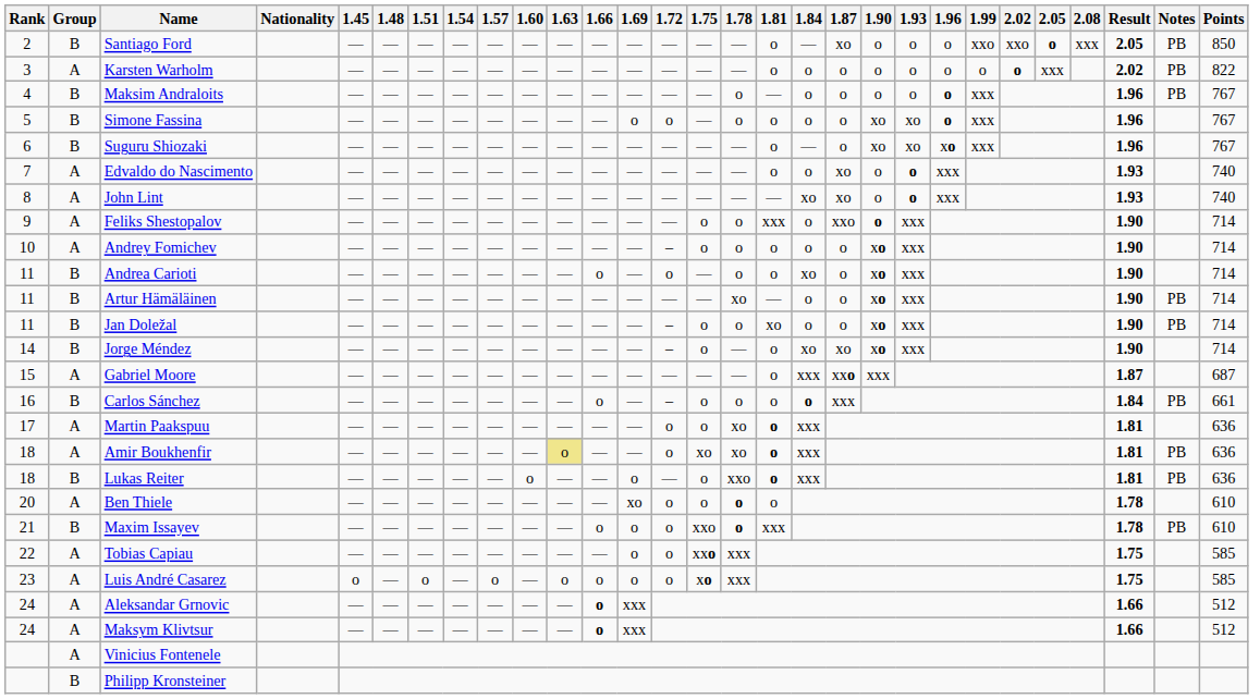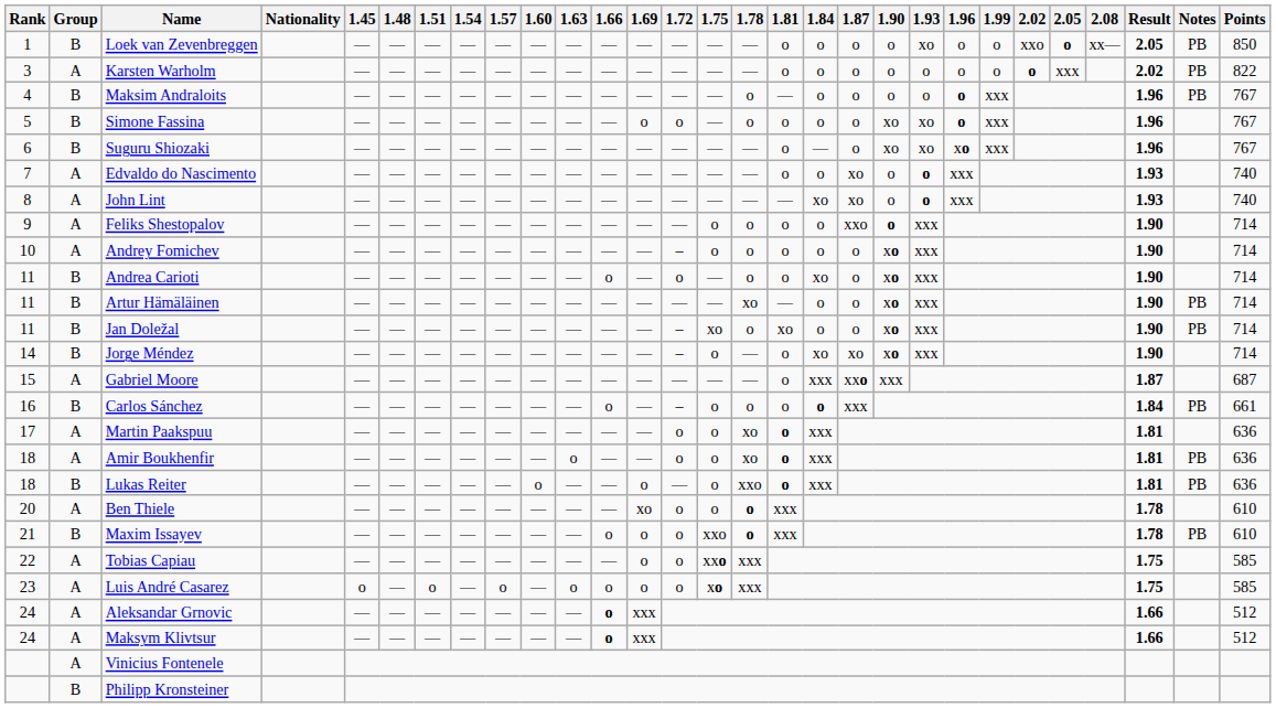 <table class="wikitable sortable" style="text-align:center;font-size:60%">
 <tr>
 <th>Rank</th>
 <th>Group</th>
 <th>Name</th>
 <th>Nationality</th>
 <th>1.45</th>
 <th>1.48</th>
 <th>1.51</th>
 <th>1.54</th>
 <th>1.57</th>
 <th>1.60</th>
 <th>1.63</th>
 <th>1.66</th>
 <th>1.69</th>
 <th>1.72</th>
 <th>1.75</th>
 <th>1.78</th>
 <th>1.81</th>
 <th>1.84</th>
 <th>1.87</th>
 <th>1.90</th>
 <th>1.93</th>
 <th>1.96</th>
 <th>1.99</th>
 <th>2.02</th>
 <th>2.05</th>
 <th>2.08</th>
 <th>Result</th>
 <th>Notes</th>
 <th>Points</th>
 </tr>
 <tr>
-<td>2</td>
+<td>1</td>
 <td>B</td>
-<td align=left><a href='#'>Santiago Ford</a></td>
+<td align=left><a href='#'>Loek van Zevenbreggen</a></td>
 <td align=left></td>
 <td>—</td>
 <td>—</td>
 <td>—</td>
 <td>—</td>
 <td>—</td>
 <td>—</td>
 <td>—</td>
 <td>—</td>
 <td>—</td>
 <td>—</td>
 <td>—</td>
 <td>—</td>
 <td>o</td>
-<td>—</td>
+<td>o</td>
+<td>o</td>
+<td>o</td>
 <td>xo</td>
 <td>o</td>
 <td>o</td>
-<td>o</td>
-<td>xxo</td>
 <td>xxo</td>
 <td><strong>o</strong></td>
-<td>xxx</td>
+<td>xx—</td>
 <td><strong>2.05</strong></td>
 <td>PB</td>
 <td>850</td>
 </tr>
 <tr>
 <td>3</td>
 <td>A</td>
 <td align=left><a href='#'>Karsten Warholm</a></td>
 <td align=left></td>
 <td>—</td>
 <td>—</td>
 <td>—</td>
 <td>—</td>
 <td>—</td>
 <td>—</td>
 <td>—</td>
 <td>—</td>
 <td>—</td>
 <td>—</td>
 <td>—</td>
 <td>—</td>
 <td>o</td>
 <td>o</td>
 <td>o</td>
 <td>o</td>
 <td>o</td>
 <td>o</td>
 <td>o</td>
 <td><strong>o</strong></td>
 <td>xxx</td>
 <td></td>
 <td><strong>2.02</strong></td>
 <td>PB</td>
 <td>822</td>
 </tr>
 <tr>
 <td>4</td>
 <td>B</td>
 <td align=left><a href='#'>Maksim Andraloits</a></td>
 <td align=left></td>
 <td>—</td>
 <td>—</td>
 <td>—</td>
 <td>—</td>
 <td>—</td>
 <td>—</td>
 <td>—</td>
 <td>—</td>
 <td>—</td>
 <td>—</td>
 <td>—</td>
 <td>o</td>
 <td>—</td>
 <td>o</td>
 <td>o</td>
 <td>o</td>
 <td>o</td>
 <td><strong>o</strong></td>
 <td>xxx</td>
 <td colspan=3></td>
 <td><strong>1.96</strong></td>
 <td>PB</td>
 <td>767</td>
 </tr>
 <tr>
 <td>5</td>
 <td>B</td>
 <td align=left><a href='#'>Simone Fassina</a></td>
 <td align=left></td>
 <td>—</td>
 <td>—</td>
 <td>—</td>
 <td>—</td>
 <td>—</td>
 <td>—</td>
 <td>—</td>
 <td>—</td>
 <td>o</td>
 <td>o</td>
 <td>—</td>
 <td>o</td>
 <td>o</td>
 <td>o</td>
 <td>o</td>
 <td>xo</td>
 <td>xo</td>
 <td><strong>o</strong></td>
 <td>xxx</td>
 <td colspan=3></td>
 <td><strong>1.96</strong></td>
 <td></td>
 <td>767</td>
 </tr>
 <tr>
 <td>6</td>
 <td>B</td>
 <td align=left><a href='#'>Suguru Shiozaki</a></td>
 <td align=left></td>
 <td>—</td>
 <td>—</td>
 <td>—</td>
 <td>—</td>
 <td>—</td>
 <td>—</td>
 <td>—</td>
 <td>—</td>
 <td>—</td>
 <td>—</td>
 <td>—</td>
 <td>—</td>
 <td>o</td>
 <td>—</td>
 <td>o</td>
 <td>xo</td>
 <td>xo</td>
 <td>x<strong>o</strong></td>
 <td>xxx</td>
 <td colspan=3></td>
 <td><strong>1.96</strong></td>
 <td></td>
 <td>767</td>
 </tr>
 <tr>
 <td>7</td>
 <td>A</td>
 <td align=left><a href='#'>Edvaldo do Nascimento</a></td>
 <td align=left></td>
 <td>—</td>
 <td>—</td>
 <td>—</td>
 <td>—</td>
 <td>—</td>
 <td>—</td>
 <td>—</td>
 <td>—</td>
 <td>—</td>
 <td>—</td>
 <td>—</td>
 <td>—</td>
 <td>o</td>
 <td>o</td>
 <td>xo</td>
 <td>o</td>
 <td><strong>o</strong></td>
 <td>xxx</td>
 <td colspan=4></td>
 <td><strong>1.93</strong></td>
 <td></td>
 <td>740</td>
 </tr>
 <tr>
 <td>8</td>
 <td>A</td>
 <td align=left><a href='#'>John Lint</a></td>
 <td align=left></td>
 <td>—</td>
 <td>—</td>
 <td>—</td>
 <td>—</td>
 <td>—</td>
 <td>—</td>
 <td>—</td>
 <td>—</td>
 <td>—</td>
 <td>—</td>
 <td>—</td>
 <td>—</td>
 <td>—</td>
 <td>xo</td>
 <td>xo</td>
 <td>o</td>
 <td><strong>o</strong></td>
 <td>xxx</td>
 <td colspan=4></td>
 <td><strong>1.93</strong></td>
 <td></td>
 <td>740</td>
 </tr>
 <tr>
 <td>9</td>
 <td>A</td>
 <td align=left><a href='#'>Feliks Shestopalov</a></td>
 <td align=left></td>
 <td>—</td>
 <td>—</td>
 <td>—</td>
 <td>—</td>
 <td>—</td>
 <td>—</td>
 <td>—</td>
 <td>—</td>
 <td>—</td>
 <td>—</td>
 <td>o</td>
 <td>o</td>
-<td>xxx</td>
+<td>o</td>
 <td>o</td>
 <td>xxo</td>
 <td><strong>o</strong></td>
 <td>xxx</td>
 <td colspan=5></td>
 <td><strong>1.90</strong></td>
 <td></td>
 <td>714</td>
 </tr>
 <tr>
 <td>10</td>
 <td>A</td>
 <td align=left><a href='#'>Andrey Fomichev</a></td>
 <td align=left></td>
 <td>—</td>
 <td>—</td>
 <td>—</td>
 <td>—</td>
 <td>—</td>
 <td>—</td>
 <td>—</td>
 <td>—</td>
 <td>—</td>
 <td>–</td>
 <td>o</td>
 <td>o</td>
 <td>o</td>
 <td>o</td>
 <td>o</td>
 <td>x<strong>o</strong></td>
 <td>xxx</td>
 <td colspan=5></td>
 <td><strong>1.90</strong></td>
 <td></td>
 <td>714</td>
 </tr>
 <tr>
 <td>11</td>
 <td>B</td>
 <td align=left><a href='#'>Andrea Carioti</a></td>
 <td align=left></td>
 <td>—</td>
 <td>—</td>
 <td>—</td>
 <td>—</td>
 <td>—</td>
 <td>—</td>
 <td>—</td>
 <td>o</td>
 <td>—</td>
 <td>o</td>
 <td>—</td>
 <td>o</td>
 <td>o</td>
 <td>xo</td>
 <td>o</td>
 <td>x<strong>o</strong></td>
 <td>xxx</td>
 <td colspan=5></td>
 <td><strong>1.90</strong></td>
 <td></td>
 <td>714</td>
 </tr>
 <tr>
 <td>11</td>
 <td>B</td>
 <td align=left><a href='#'>Artur Hämäläinen</a></td>
 <td align=left></td>
 <td>—</td>
 <td>—</td>
 <td>—</td>
 <td>—</td>
 <td>—</td>
 <td>—</td>
 <td>—</td>
 <td>—</td>
 <td>—</td>
 <td>—</td>
 <td>—</td>
 <td>xo</td>
 <td>—</td>
 <td>o</td>
 <td>o</td>
 <td>x<strong>o</strong></td>
 <td>xxx</td>
 <td colspan=5></td>
 <td><strong>1.90</strong></td>
 <td>PB</td>
 <td>714</td>
 </tr>
 <tr>
 <td>11</td>
 <td>B</td>
 <td align=left><a href='#'>Jan Doležal</a></td>
 <td align=left></td>
 <td>—</td>
 <td>—</td>
 <td>—</td>
 <td>—</td>
 <td>—</td>
 <td>—</td>
 <td>—</td>
 <td>—</td>
 <td>—</td>
 <td>–</td>
-<td>o</td>
+<td>xo</td>
 <td>o</td>
 <td>xo</td>
 <td>o</td>
 <td>o</td>
 <td>x<strong>o</strong></td>
 <td>xxx</td>
 <td colspan=5></td>
 <td><strong>1.90</strong></td>
 <td>PB</td>
 <td>714</td>
 </tr>
 <tr>
 <td>14</td>
 <td>B</td>
 <td align=left><a href='#'>Jorge Méndez</a></td>
 <td align=left></td>
 <td>—</td>
 <td>—</td>
 <td>—</td>
 <td>—</td>
 <td>—</td>
 <td>—</td>
 <td>—</td>
 <td>—</td>
 <td>—</td>
 <td>–</td>
 <td>o</td>
 <td>—</td>
 <td>o</td>
 <td>xo</td>
 <td>xo</td>
 <td>x<strong>o</strong></td>
 <td>xxx</td>
 <td colspan=5></td>
 <td><strong>1.90</strong></td>
 <td></td>
 <td>714</td>
 </tr>
 <tr>
 <td>15</td>
 <td>A</td>
 <td align=left><a href='#'>Gabriel Moore</a></td>
 <td align=left></td>
 <td>—</td>
 <td>—</td>
 <td>—</td>
 <td>—</td>
 <td>—</td>
 <td>—</td>
 <td>—</td>
 <td>—</td>
 <td>—</td>
 <td>—</td>
 <td>—</td>
 <td>—</td>
 <td>o</td>
 <td>xxx</td>
 <td>xx<strong>o</strong></td>
 <td>xxx</td>
 <td colspan=6></td>
 <td><strong>1.87</strong></td>
 <td></td>
 <td>687</td>
 </tr>
 <tr>
 <td>16</td>
 <td>B</td>
 <td align=left><a href='#'>Carlos Sánchez</a></td>
 <td align=left></td>
 <td>—</td>
 <td>—</td>
 <td>—</td>
 <td>—</td>
 <td>—</td>
 <td>—</td>
 <td>—</td>
 <td>o</td>
 <td>—</td>
 <td>–</td>
 <td>o</td>
 <td>o</td>
 <td>o</td>
 <td><strong>o</strong></td>
 <td>xxx</td>
 <td colspan=7></td>
 <td><strong>1.84</strong></td>
 <td>PB</td>
 <td>661</td>
 </tr>
 <tr>
 <td>17</td>
 <td>A</td>
 <td align=left><a href='#'>Martin Paakspuu</a></td>
 <td align=left></td>
 <td>—</td>
 <td>—</td>
 <td>—</td>
 <td>—</td>
 <td>—</td>
 <td>—</td>
 <td>—</td>
 <td>—</td>
 <td>—</td>
 <td>o</td>
 <td>o</td>
 <td>xo</td>
 <td><strong>o</strong></td>
 <td>xxx</td>
 <td colspan=8></td>
 <td><strong>1.81</strong></td>
 <td></td>
 <td>636</td>
 </tr>
 <tr>
 <td>18</td>
 <td>A</td>
 <td align=left><a href='#'>Amir Boukhenfir</a></td>
 <td align=left></td>
 <td>—</td>
 <td>—</td>
 <td>—</td>
 <td>—</td>
 <td>—</td>
 <td>—</td>
-<td style="background: khaki;">o</td>
+<td>o</td>
 <td>—</td>
 <td>—</td>
 <td>o</td>
-<td>xo</td>
+<td>o</td>
 <td>xo</td>
 <td><strong>o</strong></td>
 <td>xxx</td>
 <td colspan=8></td>
 <td><strong>1.81</strong></td>
 <td>PB</td>
 <td>636</td>
 </tr>
 <tr>
 <td>18</td>
 <td>B</td>
 <td align=left><a href='#'>Lukas Reiter</a></td>
 <td align="left"></td>
 <td>—</td>
 <td>—</td>
 <td>—</td>
 <td>—</td>
 <td>—</td>
 <td>o</td>
 <td>—</td>
 <td>—</td>
 <td>o</td>
 <td>—</td>
 <td>o</td>
 <td>xxo</td>
 <td><strong>o</strong></td>
 <td>xxx</td>
 <td colspan=8></td>
 <td><strong>1.81</strong></td>
 <td>PB</td>
 <td>636</td>
 </tr>
 <tr>
 <td>20</td>
 <td>A</td>
 <td align=left><a href='#'>Ben Thiele</a></td>
 <td align=left></td>
 <td>—</td>
 <td>—</td>
 <td>—</td>
 <td>—</td>
 <td>—</td>
 <td>—</td>
 <td>—</td>
 <td>—</td>
 <td>xo</td>
 <td>o</td>
 <td>o</td>
 <td><strong>o</strong></td>
-<td>o</td>
+<td>xxx</td>
 <td colspan=9></td>
 <td><strong>1.78</strong></td>
 <td></td>
 <td>610</td>
 </tr>
 <tr>
 <td>21</td>
 <td>B</td>
 <td align=left><a href='#'>Maxim Issayev</a></td>
 <td align=left></td>
 <td>—</td>
 <td>—</td>
 <td>—</td>
 <td>—</td>
 <td>—</td>
 <td>—</td>
 <td>—</td>
 <td>o</td>
 <td>o</td>
 <td>o</td>
 <td>xxo</td>
 <td><strong>o</strong></td>
 <td>xxx</td>
 <td colspan=9></td>
 <td><strong>1.78</strong></td>
 <td>PB</td>
 <td>610</td>
 </tr>
 <tr>
 <td>22</td>
 <td>A</td>
 <td align=left><a href='#'>Tobias Capiau</a></td>
 <td align=left></td>
 <td>—</td>
 <td>—</td>
 <td>—</td>
 <td>—</td>
 <td>—</td>
 <td>—</td>
 <td>—</td>
 <td>—</td>
 <td>o</td>
 <td>o</td>
 <td>xx<strong>o</strong></td>
 <td>xxx</td>
 <td colspan=10></td>
 <td><strong>1.75</strong></td>
 <td></td>
 <td>585</td>
 </tr>
 <tr>
 <td>23</td>
 <td>A</td>
 <td align=left><a href='#'>Luis André Casarez</a></td>
 <td align=left></td>
 <td>o</td>
 <td>—</td>
 <td>o</td>
 <td>—</td>
 <td>o</td>
 <td>—</td>
 <td>o</td>
 <td>o</td>
 <td>o</td>
 <td>o</td>
 <td>x<strong>o</strong></td>
 <td>xxx</td>
 <td colspan=10></td>
 <td><strong>1.75</strong></td>
 <td></td>
 <td>585</td>
 </tr>
 <tr>
 <td>24</td>
 <td>A</td>
 <td align=left><a href='#'>Aleksandar Grnovic</a></td>
 <td align=left></td>
 <td>—</td>
 <td>—</td>
 <td>—</td>
 <td>—</td>
 <td>—</td>
 <td>—</td>
 <td>—</td>
 <td><strong>o</strong></td>
 <td>xxx</td>
 <td colspan=13></td>
 <td><strong>1.66</strong></td>
 <td></td>
 <td>512</td>
 </tr>
 <tr>
 <td>24</td>
 <td>A</td>
 <td align=left><a href='#'>Maksym Klivtsur</a></td>
 <td align=left></td>
 <td>—</td>
 <td>—</td>
 <td>—</td>
 <td>—</td>
 <td>—</td>
 <td>—</td>
 <td>—</td>
 <td><strong>o</strong></td>
 <td>xxx</td>
 <td colspan=13></td>
 <td><strong>1.66</strong></td>
 <td></td>
 <td>512</td>
 </tr>
 <tr>
 <td></td>
 <td>A</td>
 <td align=left><a href='#'>Vinicius Fontenele</a></td>
 <td align=left></td>
 <td colspan=22></td>
 <td></td>
 <td></td>
 <td></td>
 </tr>
 <tr>
 <td></td>
 <td>B</td>
 <td align=left><a href='#'>Philipp Kronsteiner</a></td>
 <td align=left></td>
 <td colspan=22></td>
 <td></td>
 <td></td>
 <td></td>
 </tr>
 </table>
